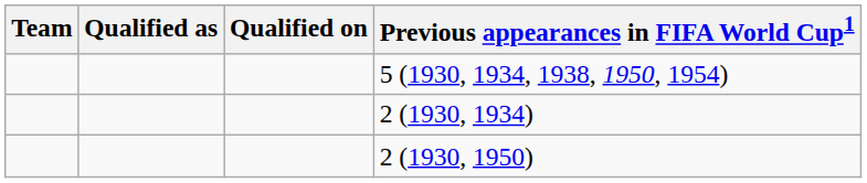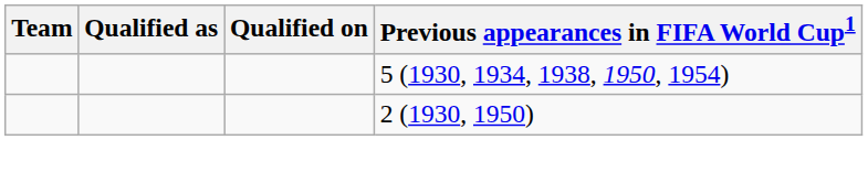 <table class="wikitable sortable">
 <tr>
 <th>Team</th>
 <th>Qualified as</th>
 <th>Qualified on</th>
 <th data-sort-type="number">Previous <a href='#'>appearances</a> in <a href='#'>FIFA World Cup</a><sup><strong><a href='#'>1</a></strong></sup></th>
 </tr>
 <tr>
 <td></td>
 <td></td>
 <td></td>
 <td>5 (<a href='#'>1930</a>, <a href='#'>1934</a>, <a href='#'>1938</a>, <em><a href='#'>1950</a></em>, <a href='#'>1954</a>)</td>
 </tr>
 <tr>
 <td></td>
 <td></td>
 <td></td>
-<td>2 (<a href='#'>1930</a>, <a href='#'>1934</a>)</td>
-</tr>
-<tr>
-<td></td>
-<td></td>
-<td></td>
 <td>2 (<a href='#'>1930</a>, <a href='#'>1950</a>)</td>
 </tr>
 </table>
